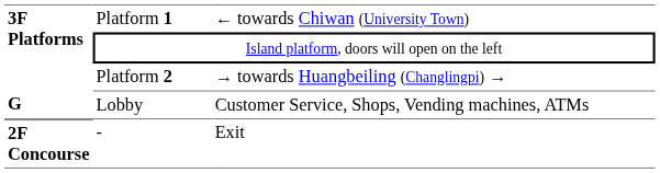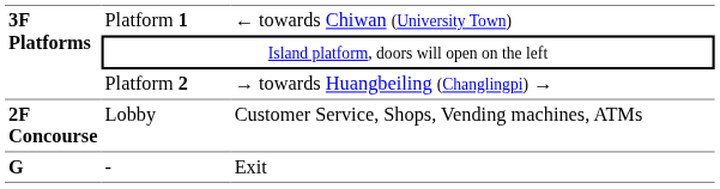 <table table border=0 cellspacing=0 cellpadding=3machines>
 <tr>
 <td style="border-top:solid 1px gray;" rowspan="3" valign=top><strong>3F<br>Platforms</strong></td>
 <td style="border-top:solid 1px gray;">Platform <strong>1</strong></td>
 <td style="border-top:solid 1px gray;">←  towards <a href='#'>Chiwan</a> <small>(<a href='#'>University Town</a>)</small></td>
 </tr>
 <tr>
 <td style="border-right:solid 2px black;border-left:solid 2px black;border-top:solid 2px black;border-bottom:solid 2px black;text-align:center;" colspan=2><small><a href='#'>Island platform</a>, doors will open on the left</small></td>
 </tr>
 <tr>
 <td>Platform <strong>2</strong></td>
 <td><span>→</span>  towards <a href='#'>Huangbeiling</a> <small>(<a href='#'>Changlingpi</a>)</small> →</td>
 </tr>
 <tr>
-<td style="border-bottom:solid 1px gray;" width=50 valign=top><strong>G</strong></td>
+<td style="border-bottom:solid 1px gray; border-top:solid 1px gray;" valign=top width=50><strong>2F<br>Concourse</strong></td>
 <td style="border-bottom:solid 1px gray; border-top:solid 1px gray;" valign=top width=100>Lobby</td>
 <td style="border-bottom:solid 1px gray; border-top:solid 1px gray;" valign=top width=390>Customer Service, Shops, Vending machines, ATMs</td>
 </tr>
 <tr>
-<td style="border-bottom:solid 1px gray; border-top:solid 1px gray;" valign=top width=50><strong>2F<br>Concourse</strong></td>
+<td style="border-bottom:solid 1px gray;" width=50 valign=top><strong>G</strong></td>
 <td style="border-bottom:solid 1px gray;" width=100 valign=top>-</td>
 <td style="border-bottom:solid 1px gray;" width=390 valign=top>Exit</td>
 </tr>
 </table>
